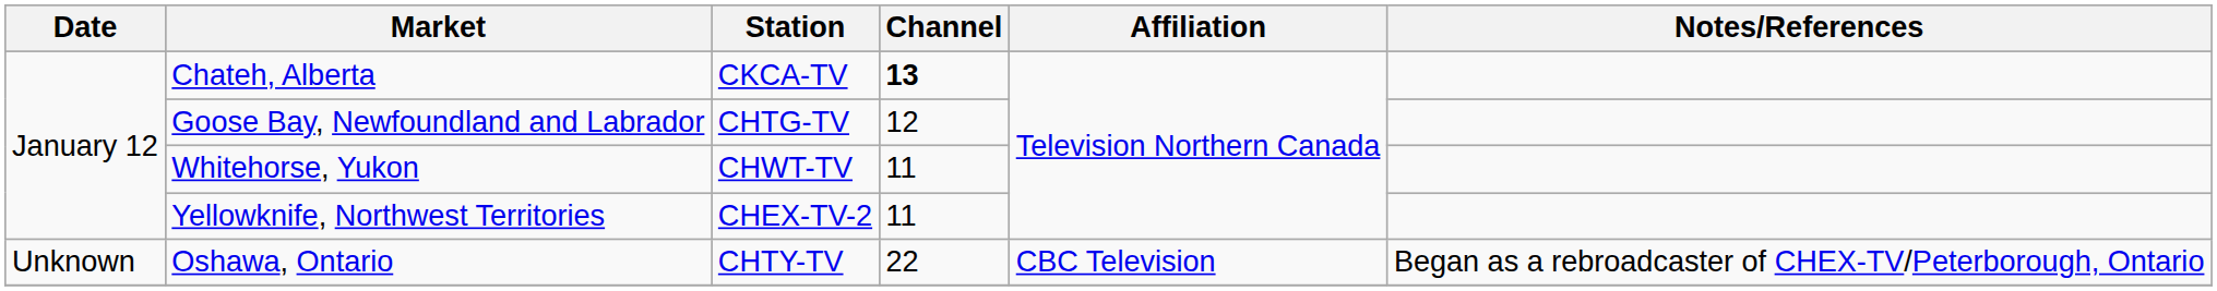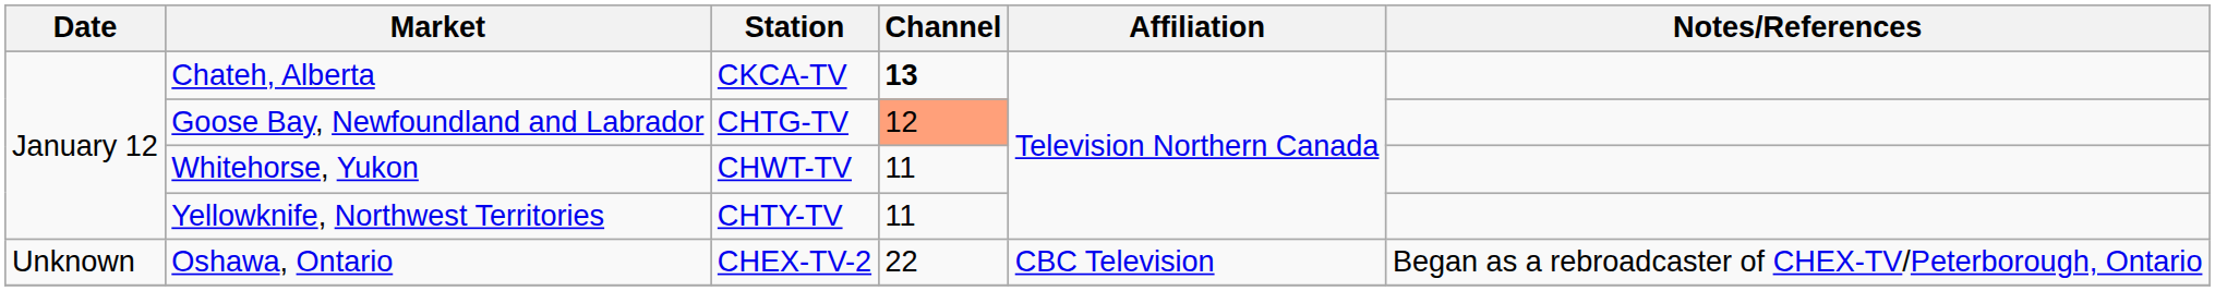 <table class="wikitable">
 <tr>
 <th>Date</th>
 <th>Market</th>
 <th>Station</th>
 <th>Channel</th>
 <th>Affiliation</th>
 <th>Notes/References</th>
 </tr>
 <tr>
 <td rowspan=4>January 12</td>
 <td><a href='#'>Chateh, Alberta</a></td>
 <td><a href='#'>CKCA-TV</a></td>
 <td><strong>13</strong></td>
 <td rowspan=4><a href='#'>Television Northern Canada</a></td>
 <td></td>
 </tr>
 <tr>
 <td><a href='#'>Goose Bay</a>, <a href='#'>Newfoundland and Labrador</a></td>
 <td><a href='#'>CHTG-TV</a></td>
-<td>12</td>
+<td style="background: lightsalmon;">12</td>
 <td></td>
 </tr>
 <tr>
 <td><a href='#'>Whitehorse</a>, <a href='#'>Yukon</a></td>
 <td><a href='#'>CHWT-TV</a></td>
 <td>11</td>
 <td></td>
 </tr>
 <tr>
 <td><a href='#'>Yellowknife</a>, <a href='#'>Northwest Territories</a></td>
-<td><a href='#'>CHEX-TV-2</a></td>
+<td><a href='#'>CHTY-TV</a></td>
 <td>11</td>
 <td></td>
 </tr>
 <tr>
 <td>Unknown</td>
 <td><a href='#'>Oshawa</a>, <a href='#'>Ontario</a></td>
-<td><a href='#'>CHTY-TV</a></td>
+<td><a href='#'>CHEX-TV-2</a></td>
 <td>22</td>
 <td><a href='#'>CBC Television</a></td>
 <td>Began as a rebroadcaster of <a href='#'>CHEX-TV</a>/<a href='#'>Peterborough, Ontario</a></td>
 </tr>
 <tr>
 </tr>
 </table>
